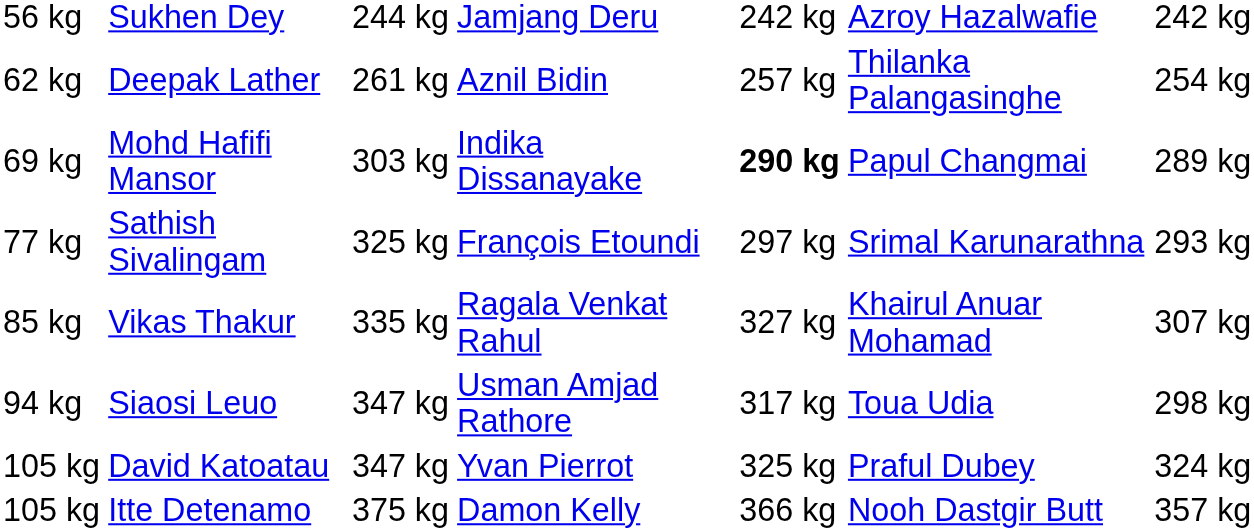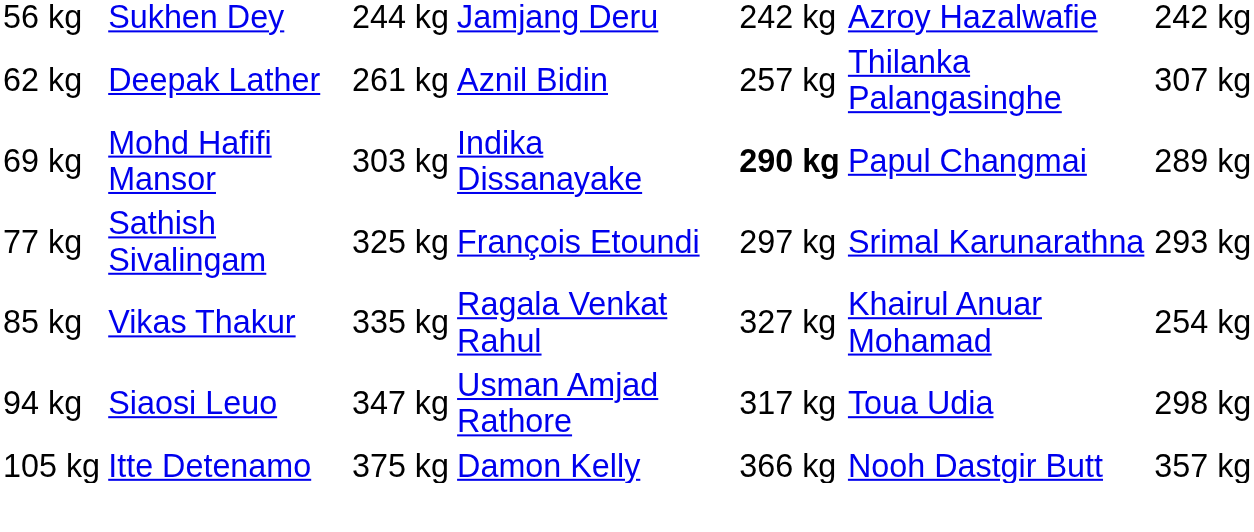 <table>
 <tr>
 <td>56 kg</td>
 <td><a href='#'>Sukhen Dey</a><br></td>
 <td>244 kg</td>
 <td><a href='#'>Jamjang Deru</a><br></td>
 <td>242 kg</td>
 <td><a href='#'>Azroy Hazalwafie</a><br></td>
 <td>242 kg</td>
 </tr>
 <tr>
 <td>62 kg</td>
 <td><a href='#'>Deepak Lather</a><br></td>
 <td>261 kg</td>
 <td><a href='#'>Aznil Bidin</a><br></td>
 <td>257 kg</td>
 <td><a href='#'>Thilanka Palangasinghe</a><br></td>
-<td>254 kg</td>
+<td>307 kg</td>
 </tr>
 <tr>
 <td>69 kg</td>
 <td><a href='#'>Mohd Hafifi Mansor</a><br></td>
 <td>303 kg</td>
 <td><a href='#'>Indika Dissanayake</a><br></td>
 <td><strong>290 kg</strong></td>
 <td><a href='#'>Papul Changmai</a><br></td>
 <td>289 kg</td>
 </tr>
 <tr>
 <td>77 kg</td>
 <td><a href='#'>Sathish Sivalingam</a><br></td>
 <td>325 kg</td>
 <td><a href='#'>François Etoundi</a><br></td>
 <td>297 kg</td>
 <td><a href='#'>Srimal Karunarathna</a><br></td>
 <td>293 kg</td>
 </tr>
 <tr>
 <td>85 kg</td>
 <td><a href='#'>Vikas Thakur</a><br></td>
 <td>335 kg</td>
 <td><a href='#'>Ragala Venkat Rahul</a><br></td>
 <td>327 kg</td>
 <td><a href='#'>Khairul Anuar Mohamad</a><br></td>
-<td>307 kg</td>
+<td>254 kg</td>
 </tr>
 <tr>
 <td>94 kg</td>
 <td><a href='#'>Siaosi Leuo</a><br></td>
 <td>347 kg</td>
 <td><a href='#'>Usman Amjad Rathore</a><br></td>
 <td>317 kg</td>
 <td><a href='#'>Toua Udia</a><br></td>
 <td>298 kg</td>
 </tr>
 <tr>
 <td>105 kg</td>
-<td><a href='#'>David Katoatau</a><br></td>
-<td>347 kg</td>
-<td><a href='#'>Yvan Pierrot</a><br></td>
-<td>325 kg</td>
-<td><a href='#'>Praful Dubey</a><br></td>
-<td>324 kg</td>
-</tr>
-<tr>
-<td>105 kg</td>
 <td><a href='#'>Itte Detenamo</a><br></td>
 <td>375 kg</td>
 <td><a href='#'>Damon Kelly</a><br></td>
 <td>366 kg</td>
 <td><a href='#'>Nooh Dastgir Butt</a><br></td>
 <td>357 kg</td>
 </tr>
 </table>
